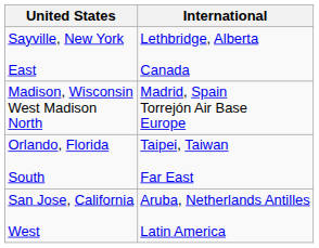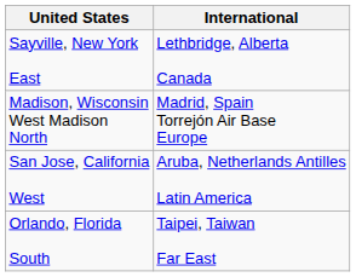 <table class="wikitable">
 <tr>
 <th>United States</th>
 <th>International</th>
 </tr>
 <tr>
 <td> <a href='#'>Sayville</a>, <a href='#'>New York</a><br><br><a href='#'>East</a></td>
 <td>  <a href='#'>Lethbridge</a>, <a href='#'>Alberta</a><br><br><a href='#'>Canada</a></td>
 </tr>
 <tr>
 <td> <a href='#'>Madison</a>, <a href='#'>Wisconsin</a><br>West Madison<br><a href='#'>North</a></td>
 <td> <a href='#'>Madrid</a>, <a href='#'>Spain</a><br>Torrejón Air Base<br><a href='#'>Europe</a></td>
 </tr>
 <tr>
+<td> <a href='#'>San Jose</a>, <a href='#'>California</a> <br><br><a href='#'>West</a></td>
+<td> <a href='#'>Aruba</a>, <a href='#'>Netherlands Antilles</a><br> <br><a href='#'>Latin America</a></td>
+</tr>
+<tr>
 <td> <a href='#'>Orlando</a>, <a href='#'>Florida</a><br><br><a href='#'>South</a></td>
 <td> <a href='#'>Taipei</a>, <a href='#'>Taiwan</a><br><br><a href='#'>Far East</a></td>
 </tr>
-<tr>
-<td> <a href='#'>San Jose</a>, <a href='#'>California</a> <br><br><a href='#'>West</a></td>
-<td> <a href='#'>Aruba</a>, <a href='#'>Netherlands Antilles</a><br> <br><a href='#'>Latin America</a></td>
-</tr>
 </table>
